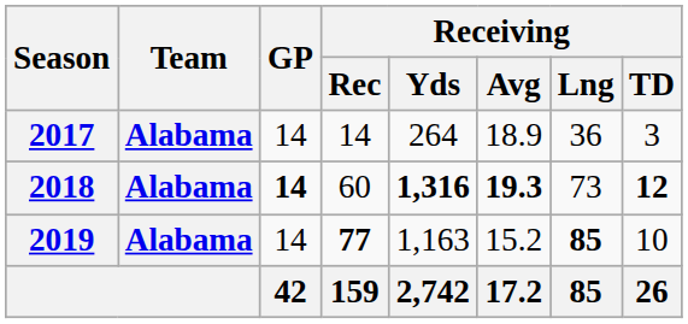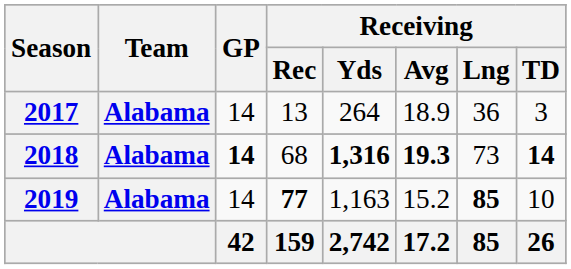 <table class="wikitable" style="text-align:center;">
 <tr>
 <th rowspan="2">Season</th>
 <th rowspan="2">Team</th>
 <th rowspan="2">GP</th>
 <th colspan="5">Receiving</th>
 </tr>
 <tr>
 <th>Rec</th>
 <th>Yds</th>
 <th>Avg</th>
 <th>Lng</th>
 <th>TD</th>
 </tr>
 <tr>
 <th><a href='#'>2017</a></th>
 <th><a href='#'>Alabama</a></th>
 <td>14</td>
-<td>14</td>
+<td>13</td>
 <td>264</td>
 <td>18.9</td>
 <td>36</td>
 <td>3</td>
 </tr>
 <tr>
 <th><a href='#'>2018</a></th>
 <th><a href='#'>Alabama</a></th>
 <td><strong>14</strong></td>
-<td>60</td>
+<td>68</td>
 <td><strong>1,316</strong></td>
 <td><strong>19.3</strong></td>
 <td>73</td>
-<td><strong>12</strong></td>
+<td><strong>14</strong></td>
 </tr>
 <tr>
 <th><a href='#'>2019</a></th>
 <th><a href='#'>Alabama</a></th>
 <td>14</td>
 <td><strong>77</strong></td>
 <td>1,163</td>
 <td>15.2</td>
 <td><strong>85</strong></td>
 <td>10</td>
 </tr>
 <tr>
 <th colspan="2"></th>
 <th>42</th>
 <th>159</th>
 <th>2,742</th>
 <th>17.2</th>
 <th>85</th>
 <th>26</th>
 </tr>
 </table>
